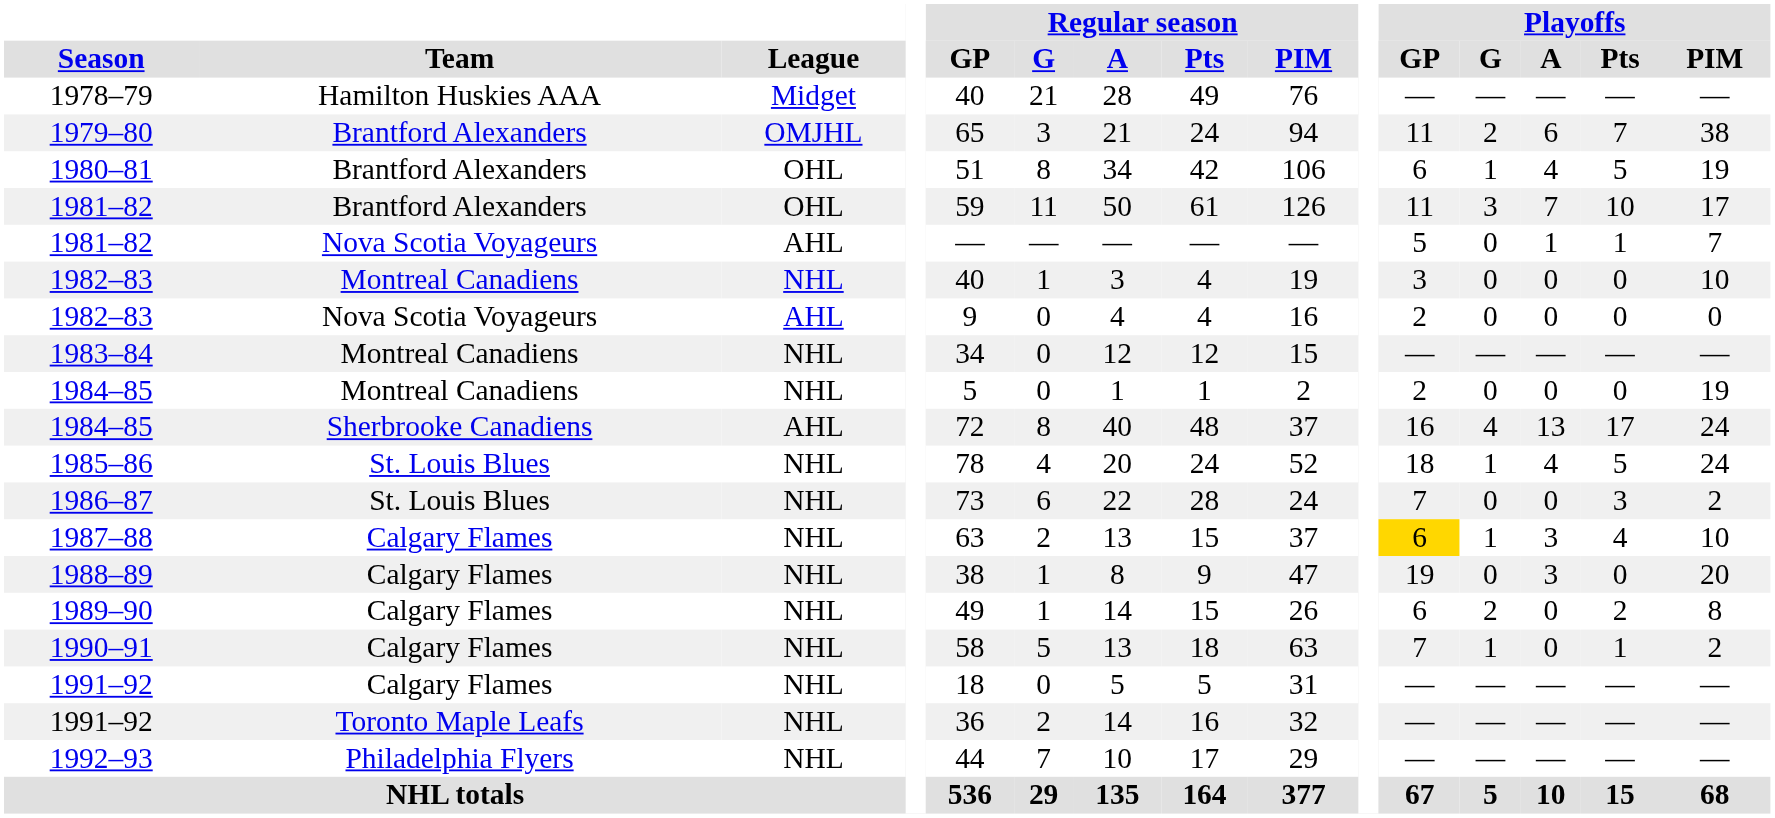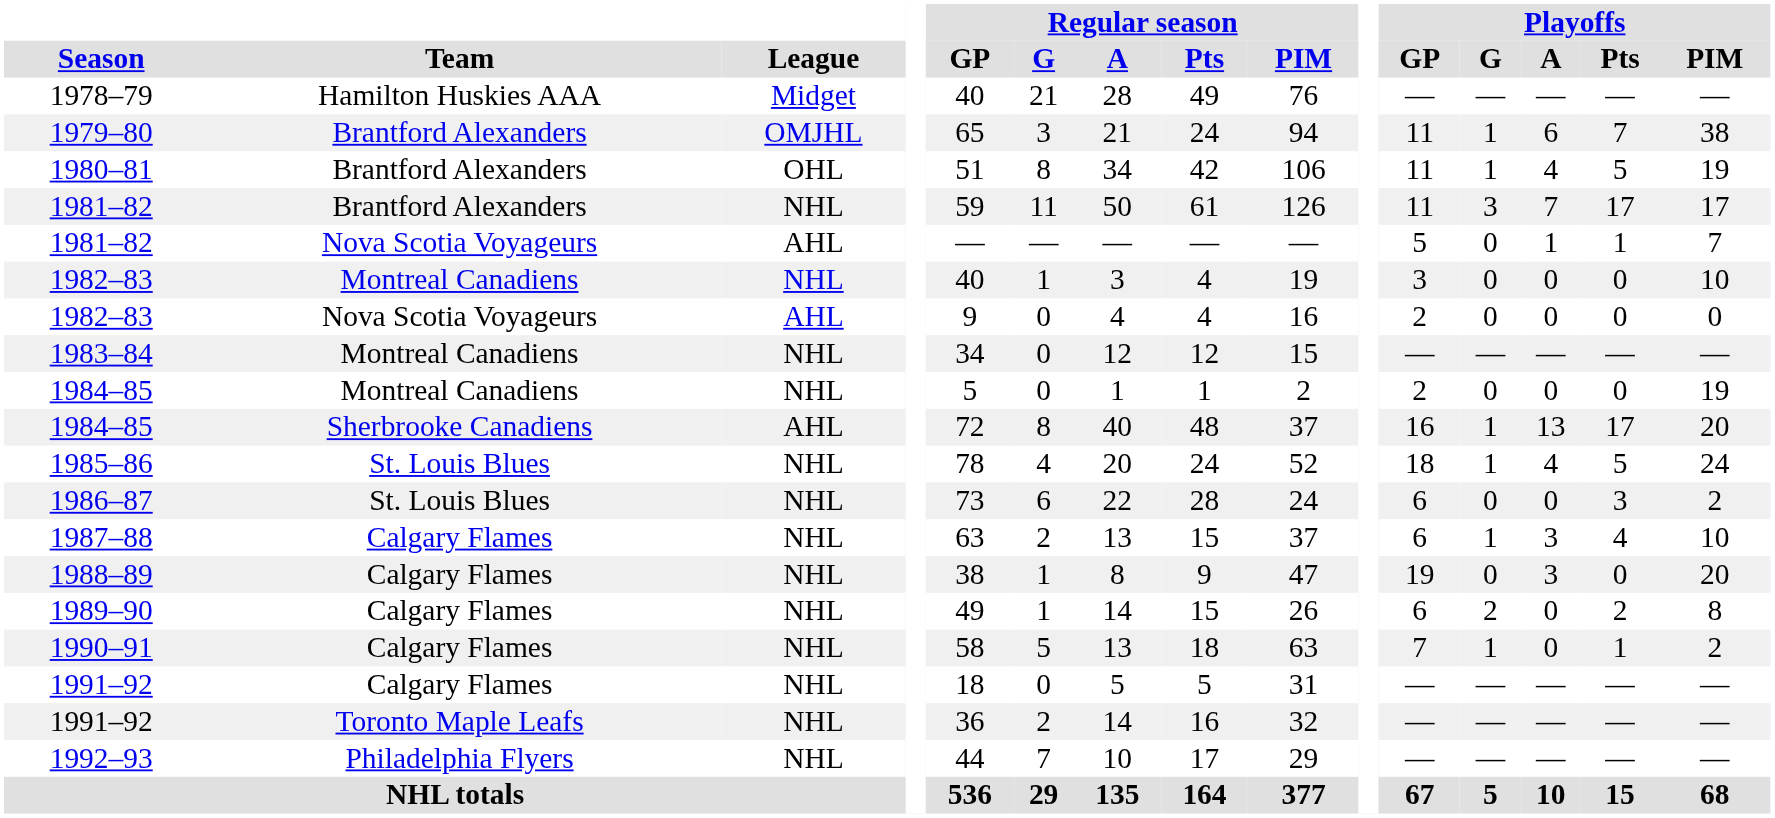 <table border="0" cellpadding="1" cellspacing="0" style="text-align:center; width:60em">
 <tr bgcolor="#e0e0e0">
 <th colspan="3" bgcolor="#ffffff"> </th>
 <th rowspan="99" bgcolor="#ffffff"> </th>
 <th colspan="5"><a href='#'>Regular season</a></th>
 <th rowspan="99" bgcolor="#ffffff"> </th>
 <th colspan="5"><a href='#'>Playoffs</a></th>
 </tr>
 <tr bgcolor="#e0e0e0">
 <th><a href='#'>Season</a></th>
 <th>Team</th>
 <th>League</th>
 <th>GP</th>
 <th><a href='#'>G</a></th>
 <th><a href='#'>A</a></th>
 <th><a href='#'>Pts</a></th>
 <th><a href='#'>PIM</a></th>
 <th>GP</th>
 <th>G</th>
 <th>A</th>
 <th>Pts</th>
 <th>PIM</th>
 </tr>
 <tr>
 <td>1978–79</td>
 <td>Hamilton Huskies AAA</td>
 <td><a href='#'>Midget</a></td>
 <td>40</td>
 <td>21</td>
 <td>28</td>
 <td>49</td>
 <td>76</td>
 <td>—</td>
 <td>—</td>
 <td>—</td>
 <td>—</td>
 <td>—</td>
 </tr>
 <tr bgcolor="#f0f0f0">
 <td><a href='#'>1979–80</a></td>
 <td><a href='#'>Brantford Alexanders</a></td>
 <td><a href='#'>OMJHL</a></td>
 <td>65</td>
 <td>3</td>
 <td>21</td>
 <td>24</td>
 <td>94</td>
 <td>11</td>
-<td>2</td>
+<td>1</td>
 <td>6</td>
 <td>7</td>
 <td>38</td>
 </tr>
 <tr>
 <td><a href='#'>1980–81</a></td>
 <td>Brantford Alexanders</td>
 <td>OHL</td>
 <td>51</td>
 <td>8</td>
 <td>34</td>
 <td>42</td>
 <td>106</td>
-<td>6</td>
+<td>11</td>
 <td>1</td>
 <td>4</td>
 <td>5</td>
 <td>19</td>
 </tr>
 <tr bgcolor="#f0f0f0">
 <td><a href='#'>1981–82</a></td>
 <td>Brantford Alexanders</td>
-<td>OHL</td>
+<td>NHL</td>
 <td>59</td>
 <td>11</td>
 <td>50</td>
 <td>61</td>
 <td>126</td>
 <td>11</td>
 <td>3</td>
 <td>7</td>
-<td>10</td>
+<td>17</td>
 <td>17</td>
 </tr>
 <tr>
 <td><a href='#'>1981–82</a></td>
 <td><a href='#'>Nova Scotia Voyageurs</a></td>
 <td>AHL</td>
 <td>—</td>
 <td>—</td>
 <td>—</td>
 <td>—</td>
 <td>—</td>
 <td>5</td>
 <td>0</td>
 <td>1</td>
 <td>1</td>
 <td>7</td>
 </tr>
 <tr bgcolor="#f0f0f0">
 <td><a href='#'>1982–83</a></td>
 <td><a href='#'>Montreal Canadiens</a></td>
 <td><a href='#'>NHL</a></td>
 <td>40</td>
 <td>1</td>
 <td>3</td>
 <td>4</td>
 <td>19</td>
 <td>3</td>
 <td>0</td>
 <td>0</td>
 <td>0</td>
 <td>10</td>
 </tr>
 <tr>
 <td><a href='#'>1982–83</a></td>
 <td>Nova Scotia Voyageurs</td>
 <td><a href='#'>AHL</a></td>
 <td>9</td>
 <td>0</td>
 <td>4</td>
 <td>4</td>
 <td>16</td>
 <td>2</td>
 <td>0</td>
 <td>0</td>
 <td>0</td>
 <td>0</td>
 </tr>
 <tr bgcolor="#f0f0f0">
 <td><a href='#'>1983–84</a></td>
 <td>Montreal Canadiens</td>
 <td>NHL</td>
 <td>34</td>
 <td>0</td>
 <td>12</td>
 <td>12</td>
 <td>15</td>
 <td>—</td>
 <td>—</td>
 <td>—</td>
 <td>—</td>
 <td>—</td>
 </tr>
 <tr>
 <td><a href='#'>1984–85</a></td>
 <td>Montreal Canadiens</td>
 <td>NHL</td>
 <td>5</td>
 <td>0</td>
 <td>1</td>
 <td>1</td>
 <td>2</td>
 <td>2</td>
 <td>0</td>
 <td>0</td>
 <td>0</td>
 <td>19</td>
 </tr>
 <tr bgcolor="#f0f0f0">
 <td><a href='#'>1984–85</a></td>
 <td><a href='#'>Sherbrooke Canadiens</a></td>
 <td>AHL</td>
 <td>72</td>
 <td>8</td>
 <td>40</td>
 <td>48</td>
 <td>37</td>
 <td>16</td>
-<td>4</td>
+<td>1</td>
 <td>13</td>
 <td>17</td>
-<td>24</td>
+<td>20</td>
 </tr>
 <tr>
 <td><a href='#'>1985–86</a></td>
 <td><a href='#'>St. Louis Blues</a></td>
 <td>NHL</td>
 <td>78</td>
 <td>4</td>
 <td>20</td>
 <td>24</td>
 <td>52</td>
 <td>18</td>
 <td>1</td>
 <td>4</td>
 <td>5</td>
 <td>24</td>
 </tr>
 <tr bgcolor="#f0f0f0">
 <td><a href='#'>1986–87</a></td>
 <td>St. Louis Blues</td>
 <td>NHL</td>
 <td>73</td>
 <td>6</td>
 <td>22</td>
 <td>28</td>
 <td>24</td>
-<td>7</td>
+<td>6</td>
 <td>0</td>
 <td>0</td>
 <td>3</td>
 <td>2</td>
 </tr>
 <tr>
 <td><a href='#'>1987–88</a></td>
 <td><a href='#'>Calgary Flames</a></td>
 <td>NHL</td>
 <td>63</td>
 <td>2</td>
 <td>13</td>
 <td>15</td>
 <td>37</td>
-<td style="background: gold;">6</td>
+<td>6</td>
 <td>1</td>
 <td>3</td>
 <td>4</td>
 <td>10</td>
 </tr>
 <tr bgcolor="#f0f0f0">
 <td><a href='#'>1988–89</a></td>
 <td>Calgary Flames</td>
 <td>NHL</td>
 <td>38</td>
 <td>1</td>
 <td>8</td>
 <td>9</td>
 <td>47</td>
 <td>19</td>
 <td>0</td>
 <td>3</td>
 <td>0</td>
 <td>20</td>
 </tr>
 <tr>
 <td><a href='#'>1989–90</a></td>
 <td>Calgary Flames</td>
 <td>NHL</td>
 <td>49</td>
 <td>1</td>
 <td>14</td>
 <td>15</td>
 <td>26</td>
 <td>6</td>
 <td>2</td>
 <td>0</td>
 <td>2</td>
 <td>8</td>
 </tr>
 <tr bgcolor="#f0f0f0">
 <td><a href='#'>1990–91</a></td>
 <td>Calgary Flames</td>
 <td>NHL</td>
 <td>58</td>
 <td>5</td>
 <td>13</td>
 <td>18</td>
 <td>63</td>
 <td>7</td>
 <td>1</td>
 <td>0</td>
 <td>1</td>
 <td>2</td>
 </tr>
 <tr>
 <td><a href='#'>1991–92</a></td>
 <td>Calgary Flames</td>
 <td>NHL</td>
 <td>18</td>
 <td>0</td>
 <td>5</td>
 <td>5</td>
 <td>31</td>
 <td>—</td>
 <td>—</td>
 <td>—</td>
 <td>—</td>
 <td>—</td>
 </tr>
 <tr bgcolor="#f0f0f0">
 <td>1991–92</td>
 <td><a href='#'>Toronto Maple Leafs</a></td>
 <td>NHL</td>
 <td>36</td>
 <td>2</td>
 <td>14</td>
 <td>16</td>
 <td>32</td>
 <td>—</td>
 <td>—</td>
 <td>—</td>
 <td>—</td>
 <td>—</td>
 </tr>
 <tr>
 <td><a href='#'>1992–93</a></td>
 <td><a href='#'>Philadelphia Flyers</a></td>
 <td>NHL</td>
 <td>44</td>
 <td>7</td>
 <td>10</td>
 <td>17</td>
 <td>29</td>
 <td>—</td>
 <td>—</td>
 <td>—</td>
 <td>—</td>
 <td>—</td>
 </tr>
 <tr bgcolor="#e0e0e0">
 <th colspan="3">NHL totals</th>
 <th>536</th>
 <th>29</th>
 <th>135</th>
 <th>164</th>
 <th>377</th>
 <th>67</th>
 <th>5</th>
 <th>10</th>
 <th>15</th>
 <th>68</th>
 </tr>
 </table>
